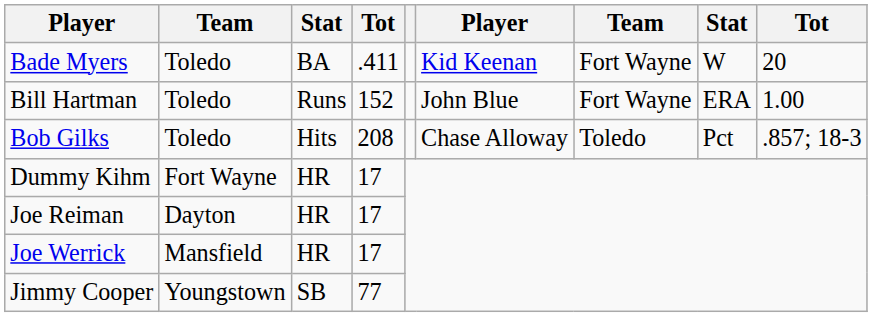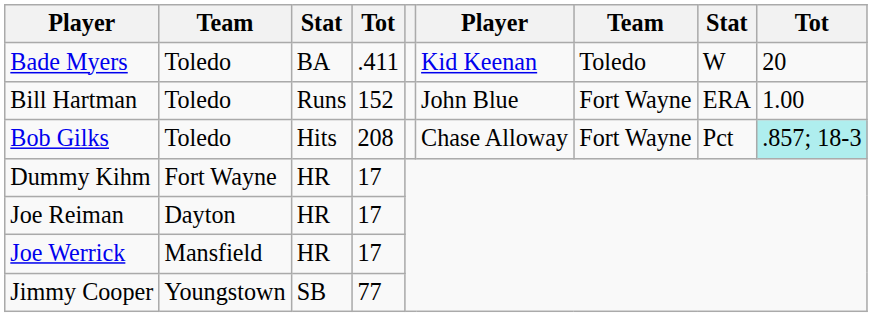 <table class="wikitable">
 <tr>
 <th>Player</th>
 <th>Team</th>
 <th>Stat</th>
 <th>Tot</th>
 <th></th>
 <th>Player</th>
 <th>Team</th>
 <th>Stat</th>
 <th>Tot</th>
 </tr>
 <tr>
 <td><a href='#'>Bade Myers</a></td>
 <td>Toledo</td>
 <td>BA</td>
 <td>.411</td>
 <td></td>
 <td><a href='#'>Kid Keenan</a></td>
-<td>Fort Wayne</td>
+<td>Toledo</td>
 <td>W</td>
 <td>20</td>
 </tr>
 <tr>
 <td>Bill Hartman</td>
 <td>Toledo</td>
 <td>Runs</td>
 <td>152</td>
 <td></td>
 <td>John Blue</td>
 <td>Fort Wayne</td>
 <td>ERA</td>
 <td>1.00</td>
 </tr>
 <tr>
 <td><a href='#'>Bob Gilks</a></td>
 <td>Toledo</td>
 <td>Hits</td>
 <td>208</td>
 <td></td>
 <td>Chase Alloway</td>
-<td>Toledo</td>
+<td>Fort Wayne</td>
 <td>Pct</td>
-<td>.857; 18-3</td>
+<td style="background: paleturquoise;">.857; 18-3</td>
 </tr>
 <tr>
 <td>Dummy Kihm</td>
 <td>Fort Wayne</td>
 <td>HR</td>
 <td>17</td>
 </tr>
 <tr>
 <td>Joe Reiman</td>
 <td>Dayton</td>
 <td>HR</td>
 <td>17</td>
 </tr>
 <tr>
 <td><a href='#'>Joe Werrick</a></td>
 <td>Mansfield</td>
 <td>HR</td>
 <td>17</td>
 </tr>
 <tr>
 <td>Jimmy Cooper</td>
 <td>Youngstown</td>
 <td>SB</td>
 <td>77</td>
 </tr>
 </table>
